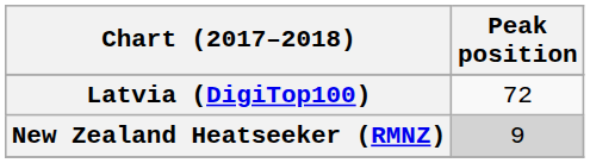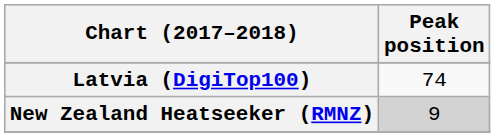 <table class="wikitable sortable plainrowheaders" style="text-align:center">
 <tr>
 <th scope="col">Chart (2017–2018)</th>
 <th scope="col">Peak<br>position</th>
 </tr>
 <tr>
 </tr>
 <tr>
 </tr>
 <tr>
 </tr>
 <tr>
 <th scope="row">Latvia (<a href='#'>DigiTop100</a>)</th>
-<td>72</td>
+<td>74</td>
 </tr>
 <tr>
 <th scope="row">New Zealand Heatseeker (<a href='#'>RMNZ</a>)</th>
 <td style="background: lightgrey;">9</td>
 </tr>
 <tr>
 </tr>
 <tr>
 </tr>
 <tr>
 </tr>
 <tr>
 </tr>
 </table>
